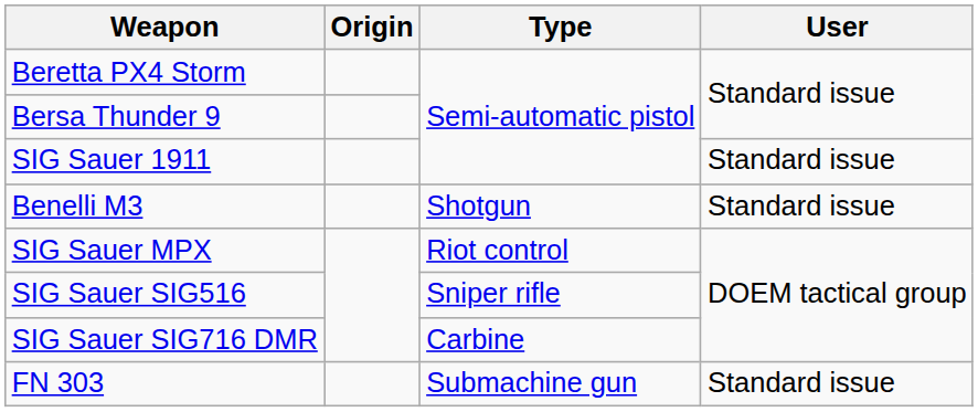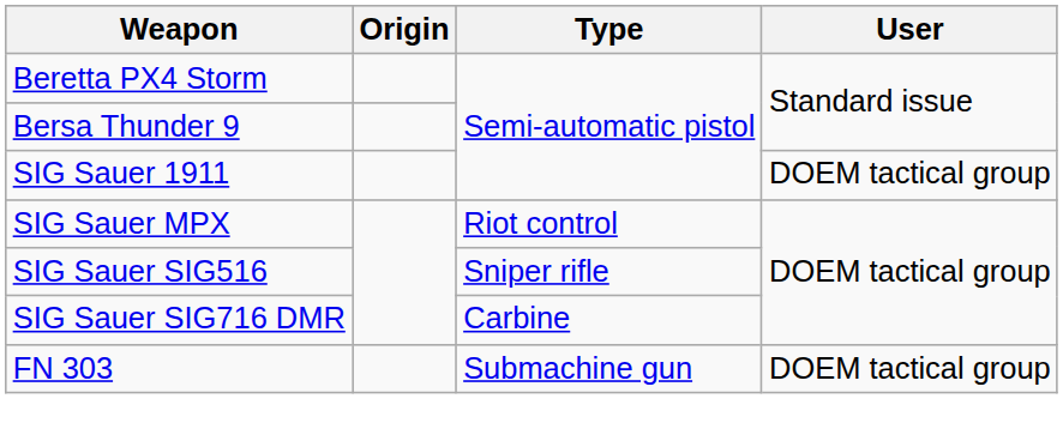 <table class="wikitable">
 <tr>
 <th>Weapon</th>
 <th>Origin</th>
 <th>Type</th>
 <th>User</th>
 </tr>
 <tr>
 <td><a href='#'>Beretta PX4 Storm</a></td>
 <td></td>
 <td rowspan="3"><a href='#'>Semi-automatic pistol</a></td>
 <td rowspan="2">Standard issue</td>
 </tr>
 <tr>
 <td><a href='#'>Bersa Thunder 9</a></td>
 <td></td>
 </tr>
 <tr>
 <td><a href='#'>SIG Sauer 1911</a></td>
 <td></td>
-<td>Standard issue</td>
-</tr>
-<tr>
-<td><a href='#'>Benelli M3</a></td>
-<td></td>
-<td><a href='#'>Shotgun</a></td>
-<td>Standard issue</td>
+<td>DOEM tactical group</td>
 </tr>
 <tr>
 <td><a href='#'>SIG Sauer MPX</a></td>
 <td rowspan="3"></td>
 <td><a href='#'>Riot control</a></td>
 <td rowspan="3">DOEM tactical group</td>
 </tr>
 <tr>
 <td><a href='#'>SIG Sauer SIG516</a></td>
 <td><a href='#'>Sniper rifle</a></td>
 </tr>
 <tr>
 <td><a href='#'>SIG Sauer SIG716 DMR</a></td>
 <td><a href='#'>Carbine</a></td>
 </tr>
 <tr>
 <td><a href='#'>FN 303</a></td>
 <td></td>
 <td><a href='#'>Submachine gun</a></td>
-<td>Standard issue</td>
+<td>DOEM tactical group</td>
 </tr>
 </table>
